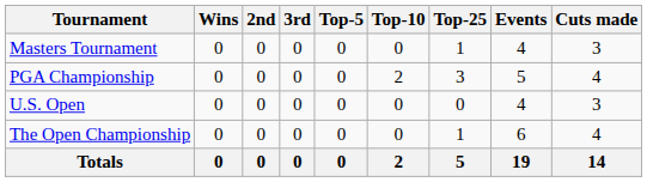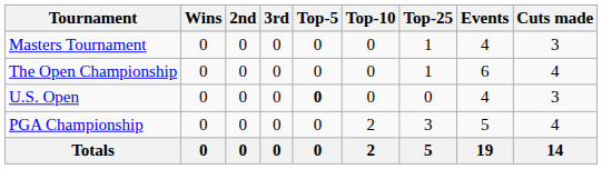 <table class=wikitable style=text-align:center>
 <tr>
 <th>Tournament</th>
 <th>Wins</th>
 <th>2nd</th>
 <th>3rd</th>
 <th>Top-5</th>
 <th>Top-10</th>
 <th>Top-25</th>
 <th>Events</th>
 <th>Cuts made</th>
 </tr>
 <tr>
 <td align=left><a href='#'>Masters Tournament</a></td>
 <td>0</td>
 <td>0</td>
 <td>0</td>
 <td>0</td>
 <td>0</td>
 <td>1</td>
 <td>4</td>
 <td>3</td>
 </tr>
 <tr>
+<td align=left><a href='#'>The Open Championship</a></td>
+<td>0</td>
+<td>0</td>
+<td>0</td>
+<td>0</td>
+<td>0</td>
+<td>1</td>
+<td>6</td>
+<td>4</td>
+</tr>
+<tr>
+<td align=left><a href='#'>U.S. Open</a></td>
+<td>0</td>
+<td>0</td>
+<td>0</td>
+<td><strong>0</strong></td>
+<td>0</td>
+<td>0</td>
+<td>4</td>
+<td>3</td>
+</tr>
+<tr>
 <td align=left><a href='#'>PGA Championship</a></td>
 <td>0</td>
 <td>0</td>
 <td>0</td>
 <td>0</td>
 <td>2</td>
 <td>3</td>
 <td>5</td>
-<td>4</td>
-</tr>
-<tr>
-<td align=left><a href='#'>U.S. Open</a></td>
-<td>0</td>
-<td>0</td>
-<td>0</td>
-<td>0</td>
-<td>0</td>
-<td>0</td>
-<td>4</td>
-<td>3</td>
-</tr>
-<tr>
-<td align=left><a href='#'>The Open Championship</a></td>
-<td>0</td>
-<td>0</td>
-<td>0</td>
-<td>0</td>
-<td>0</td>
-<td>1</td>
-<td>6</td>
 <td>4</td>
 </tr>
 <tr>
 <th>Totals</th>
 <th>0</th>
 <th>0</th>
 <th>0</th>
 <th>0</th>
 <th>2</th>
 <th>5</th>
 <th>19</th>
 <th>14</th>
 </tr>
 </table>
